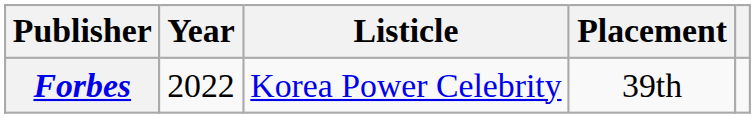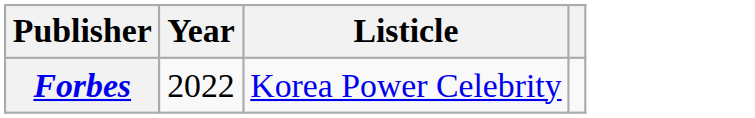 <table class="wikitable plainrowheaders sortable" style="margin-right: 0;">
 <tr>
 <th scope="col">Publisher</th>
 <th scope="col">Year</th>
 <th scope="col">Listicle</th>
-<th scope="col">Placement</th>
 <th scope="col" class="unsortable"></th>
 </tr>
 <tr>
 <th scope="row"><em><a href='#'>Forbes</a></em></th>
 <td>2022</td>
 <td><a href='#'>Korea Power Celebrity</a></td>
-<td style="text-align:center;">39th</td>
 <td style="text-align:center;"></td>
 </tr>
 </table>
